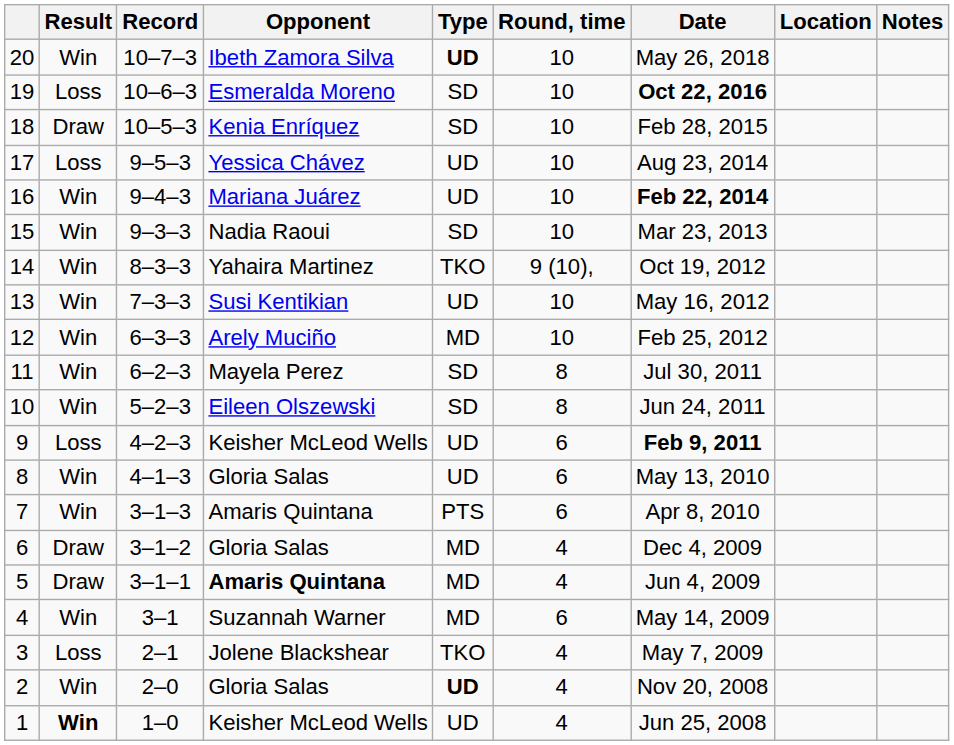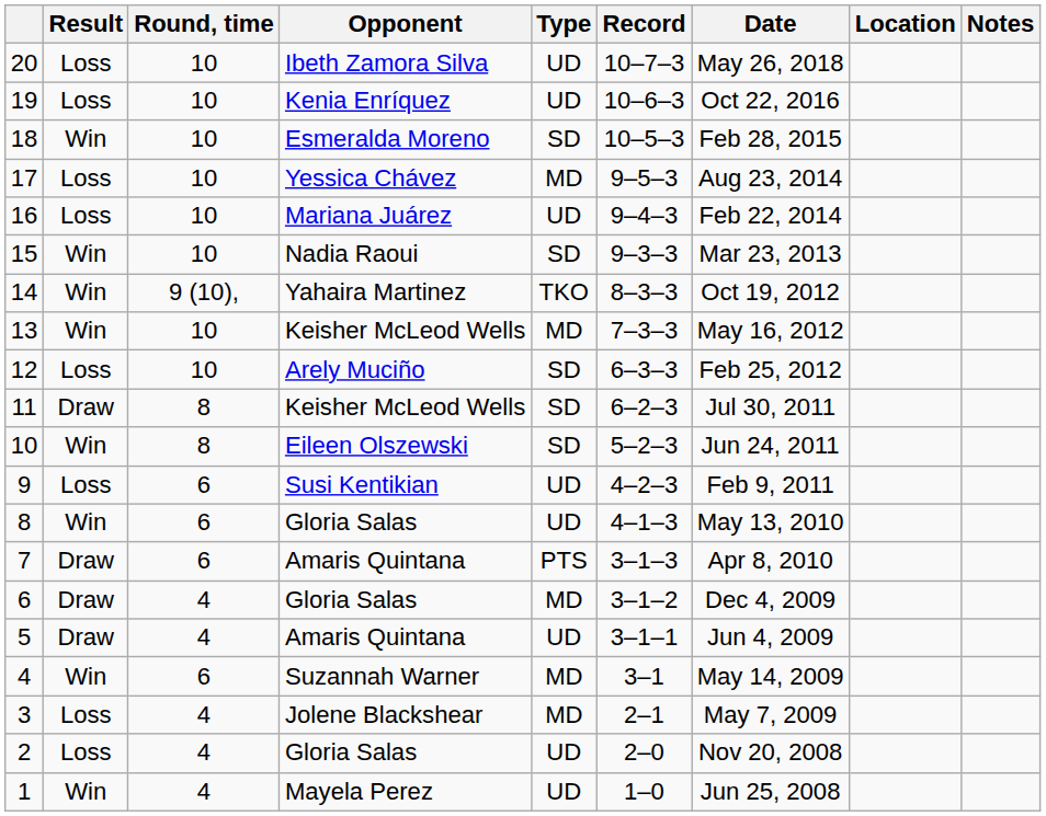 <table class=wikitable style=text-align:center>
 <tr>
 <th></th>
 <th>Result</th>
-<th>Record</th>
+<th>Round, time</th>
 <th>Opponent</th>
 <th>Type</th>
-<th>Round, time</th>
+<th>Record</th>
 <th>Date</th>
 <th>Location</th>
 <th>Notes</th>
 </tr>
 <tr>
 <td>20</td>
-<td>Win</td>
+<td>Loss</td>
+<td>10</td>
+<td align=left><a href='#'>Ibeth Zamora Silva</a></td>
+<td>UD</td>
 <td>10–7–3</td>
-<td align=left><a href='#'>Ibeth Zamora Silva</a></td>
-<td><strong>UD</strong></td>
-<td>10</td>
 <td>May 26, 2018</td>
 <td align=left></td>
 <td align=left></td>
 </tr>
 <tr>
 <td>19</td>
 <td>Loss</td>
+<td>10</td>
+<td align=left><a href='#'>Kenia Enríquez</a></td>
+<td>UD</td>
 <td>10–6–3</td>
-<td align=left><a href='#'>Esmeralda Moreno</a></td>
-<td>SD</td>
-<td>10</td>
-<td><strong>Oct 22, 2016</strong></td>
+<td>Oct 22, 2016</td>
 <td align=left></td>
 <td align=left></td>
 </tr>
 <tr>
 <td>18</td>
-<td>Draw</td>
+<td>Win</td>
+<td>10</td>
+<td align=left><a href='#'>Esmeralda Moreno</a></td>
+<td>SD</td>
 <td>10–5–3</td>
-<td align=left><a href='#'>Kenia Enríquez</a></td>
-<td>SD</td>
-<td>10</td>
 <td>Feb 28, 2015</td>
 <td align=left></td>
 <td align=left></td>
 </tr>
 <tr>
 <td>17</td>
 <td>Loss</td>
+<td>10</td>
+<td align=left><a href='#'>Yessica Chávez</a></td>
+<td>MD</td>
 <td>9–5–3</td>
-<td align=left><a href='#'>Yessica Chávez</a></td>
-<td>UD</td>
-<td>10</td>
 <td>Aug 23, 2014</td>
 <td align=left></td>
 <td align=left></td>
 </tr>
 <tr>
 <td>16</td>
-<td>Win</td>
-<td>9–4–3</td>
+<td>Loss</td>
+<td>10</td>
 <td align=left><a href='#'>Mariana Juárez</a></td>
 <td>UD</td>
-<td>10</td>
-<td><strong>Feb 22, 2014</strong></td>
+<td>9–4–3</td>
+<td>Feb 22, 2014</td>
 <td align=left></td>
 <td align=left></td>
 </tr>
 <tr>
 <td>15</td>
 <td>Win</td>
-<td>9–3–3</td>
+<td>10</td>
 <td align=left>Nadia Raoui</td>
 <td>SD</td>
-<td>10</td>
+<td>9–3–3</td>
 <td>Mar 23, 2013</td>
 <td align=left></td>
 <td align=left></td>
 </tr>
 <tr>
 <td>14</td>
 <td>Win</td>
-<td>8–3–3</td>
+<td>9 (10), </td>
 <td align=left>Yahaira Martinez</td>
 <td>TKO</td>
-<td>9 (10), </td>
+<td>8–3–3</td>
 <td>Oct 19, 2012</td>
 <td align=left></td>
 <td align=left></td>
 </tr>
 <tr>
 <td>13</td>
 <td>Win</td>
+<td>10</td>
+<td align=left>Keisher McLeod Wells</td>
+<td>MD</td>
 <td>7–3–3</td>
-<td align=left><a href='#'>Susi Kentikian</a></td>
-<td>UD</td>
-<td>10</td>
 <td>May 16, 2012</td>
 <td align=left></td>
 <td align=left></td>
 </tr>
 <tr>
 <td>12</td>
-<td>Win</td>
+<td>Loss</td>
+<td>10</td>
+<td align=left><a href='#'>Arely Muciño</a></td>
+<td>SD</td>
 <td>6–3–3</td>
-<td align=left><a href='#'>Arely Muciño</a></td>
-<td>MD</td>
-<td>10</td>
 <td>Feb 25, 2012</td>
 <td align=left></td>
 <td align=left></td>
 </tr>
 <tr>
 <td>11</td>
-<td>Win</td>
+<td>Draw</td>
+<td>8</td>
+<td align=left>Keisher McLeod Wells</td>
+<td>SD</td>
 <td>6–2–3</td>
-<td align=left>Mayela Perez</td>
-<td>SD</td>
-<td>8</td>
 <td>Jul 30, 2011</td>
 <td align=left></td>
 <td align=left></td>
 </tr>
 <tr>
 <td>10</td>
 <td>Win</td>
-<td>5–2–3</td>
+<td>8</td>
 <td align=left><a href='#'>Eileen Olszewski</a></td>
 <td>SD</td>
-<td>8</td>
+<td>5–2–3</td>
 <td>Jun 24, 2011</td>
 <td align=left></td>
 <td align=left></td>
 </tr>
 <tr>
 <td>9</td>
 <td>Loss</td>
+<td>6</td>
+<td align=left><a href='#'>Susi Kentikian</a></td>
+<td>UD</td>
 <td>4–2–3</td>
-<td align=left>Keisher McLeod Wells</td>
-<td>UD</td>
-<td>6</td>
-<td><strong>Feb 9, 2011</strong></td>
+<td>Feb 9, 2011</td>
 <td align=left></td>
 <td align=left></td>
 </tr>
 <tr>
 <td>8</td>
 <td>Win</td>
-<td>4–1–3</td>
+<td>6</td>
 <td align=left>Gloria Salas</td>
 <td>UD</td>
-<td>6</td>
+<td>4–1–3</td>
 <td>May 13, 2010</td>
 <td align=left></td>
 <td align=left></td>
 </tr>
 <tr>
 <td>7</td>
-<td>Win</td>
-<td>3–1–3</td>
+<td>Draw</td>
+<td>6</td>
 <td align=left>Amaris Quintana</td>
 <td>PTS</td>
-<td>6</td>
+<td>3–1–3</td>
 <td>Apr 8, 2010</td>
 <td align=left></td>
 <td align=left></td>
 </tr>
 <tr>
 <td>6</td>
 <td>Draw</td>
-<td>3–1–2</td>
+<td>4</td>
 <td align=left>Gloria Salas</td>
 <td>MD</td>
-<td>4</td>
+<td>3–1–2</td>
 <td>Dec 4, 2009</td>
 <td align=left></td>
 <td align=left></td>
 </tr>
 <tr>
 <td>5</td>
 <td>Draw</td>
+<td>4</td>
+<td align=left>Amaris Quintana</td>
+<td>UD</td>
 <td>3–1–1</td>
-<td align=left><strong>Amaris Quintana</strong></td>
-<td>MD</td>
-<td>4</td>
 <td>Jun 4, 2009</td>
 <td align=left></td>
 <td align=left></td>
 </tr>
 <tr>
 <td>4</td>
 <td>Win</td>
-<td>3–1</td>
+<td>6</td>
 <td align=left>Suzannah Warner</td>
 <td>MD</td>
-<td>6</td>
+<td>3–1</td>
 <td>May 14, 2009</td>
 <td align=left></td>
 <td align=left></td>
 </tr>
 <tr>
 <td>3</td>
 <td>Loss</td>
+<td>4</td>
+<td align=left>Jolene Blackshear</td>
+<td>MD</td>
 <td>2–1</td>
-<td align=left>Jolene Blackshear</td>
-<td>TKO</td>
-<td>4</td>
 <td>May 7, 2009</td>
 <td align=left></td>
 <td align=left></td>
 </tr>
 <tr>
 <td>2</td>
-<td>Win</td>
+<td>Loss</td>
+<td>4</td>
+<td align=left>Gloria Salas</td>
+<td>UD</td>
 <td>2–0</td>
-<td align=left>Gloria Salas</td>
-<td><strong>UD</strong></td>
-<td>4</td>
 <td>Nov 20, 2008</td>
 <td align=left></td>
 <td align=left></td>
 </tr>
 <tr>
 <td>1</td>
-<td><strong>Win</strong></td>
+<td>Win</td>
+<td>4</td>
+<td align=left>Mayela Perez</td>
+<td>UD</td>
 <td>1–0</td>
-<td align=left>Keisher McLeod Wells</td>
-<td>UD</td>
-<td>4</td>
 <td>Jun 25, 2008</td>
 <td align=left></td>
 <td align=left></td>
 </tr>
 </table>
